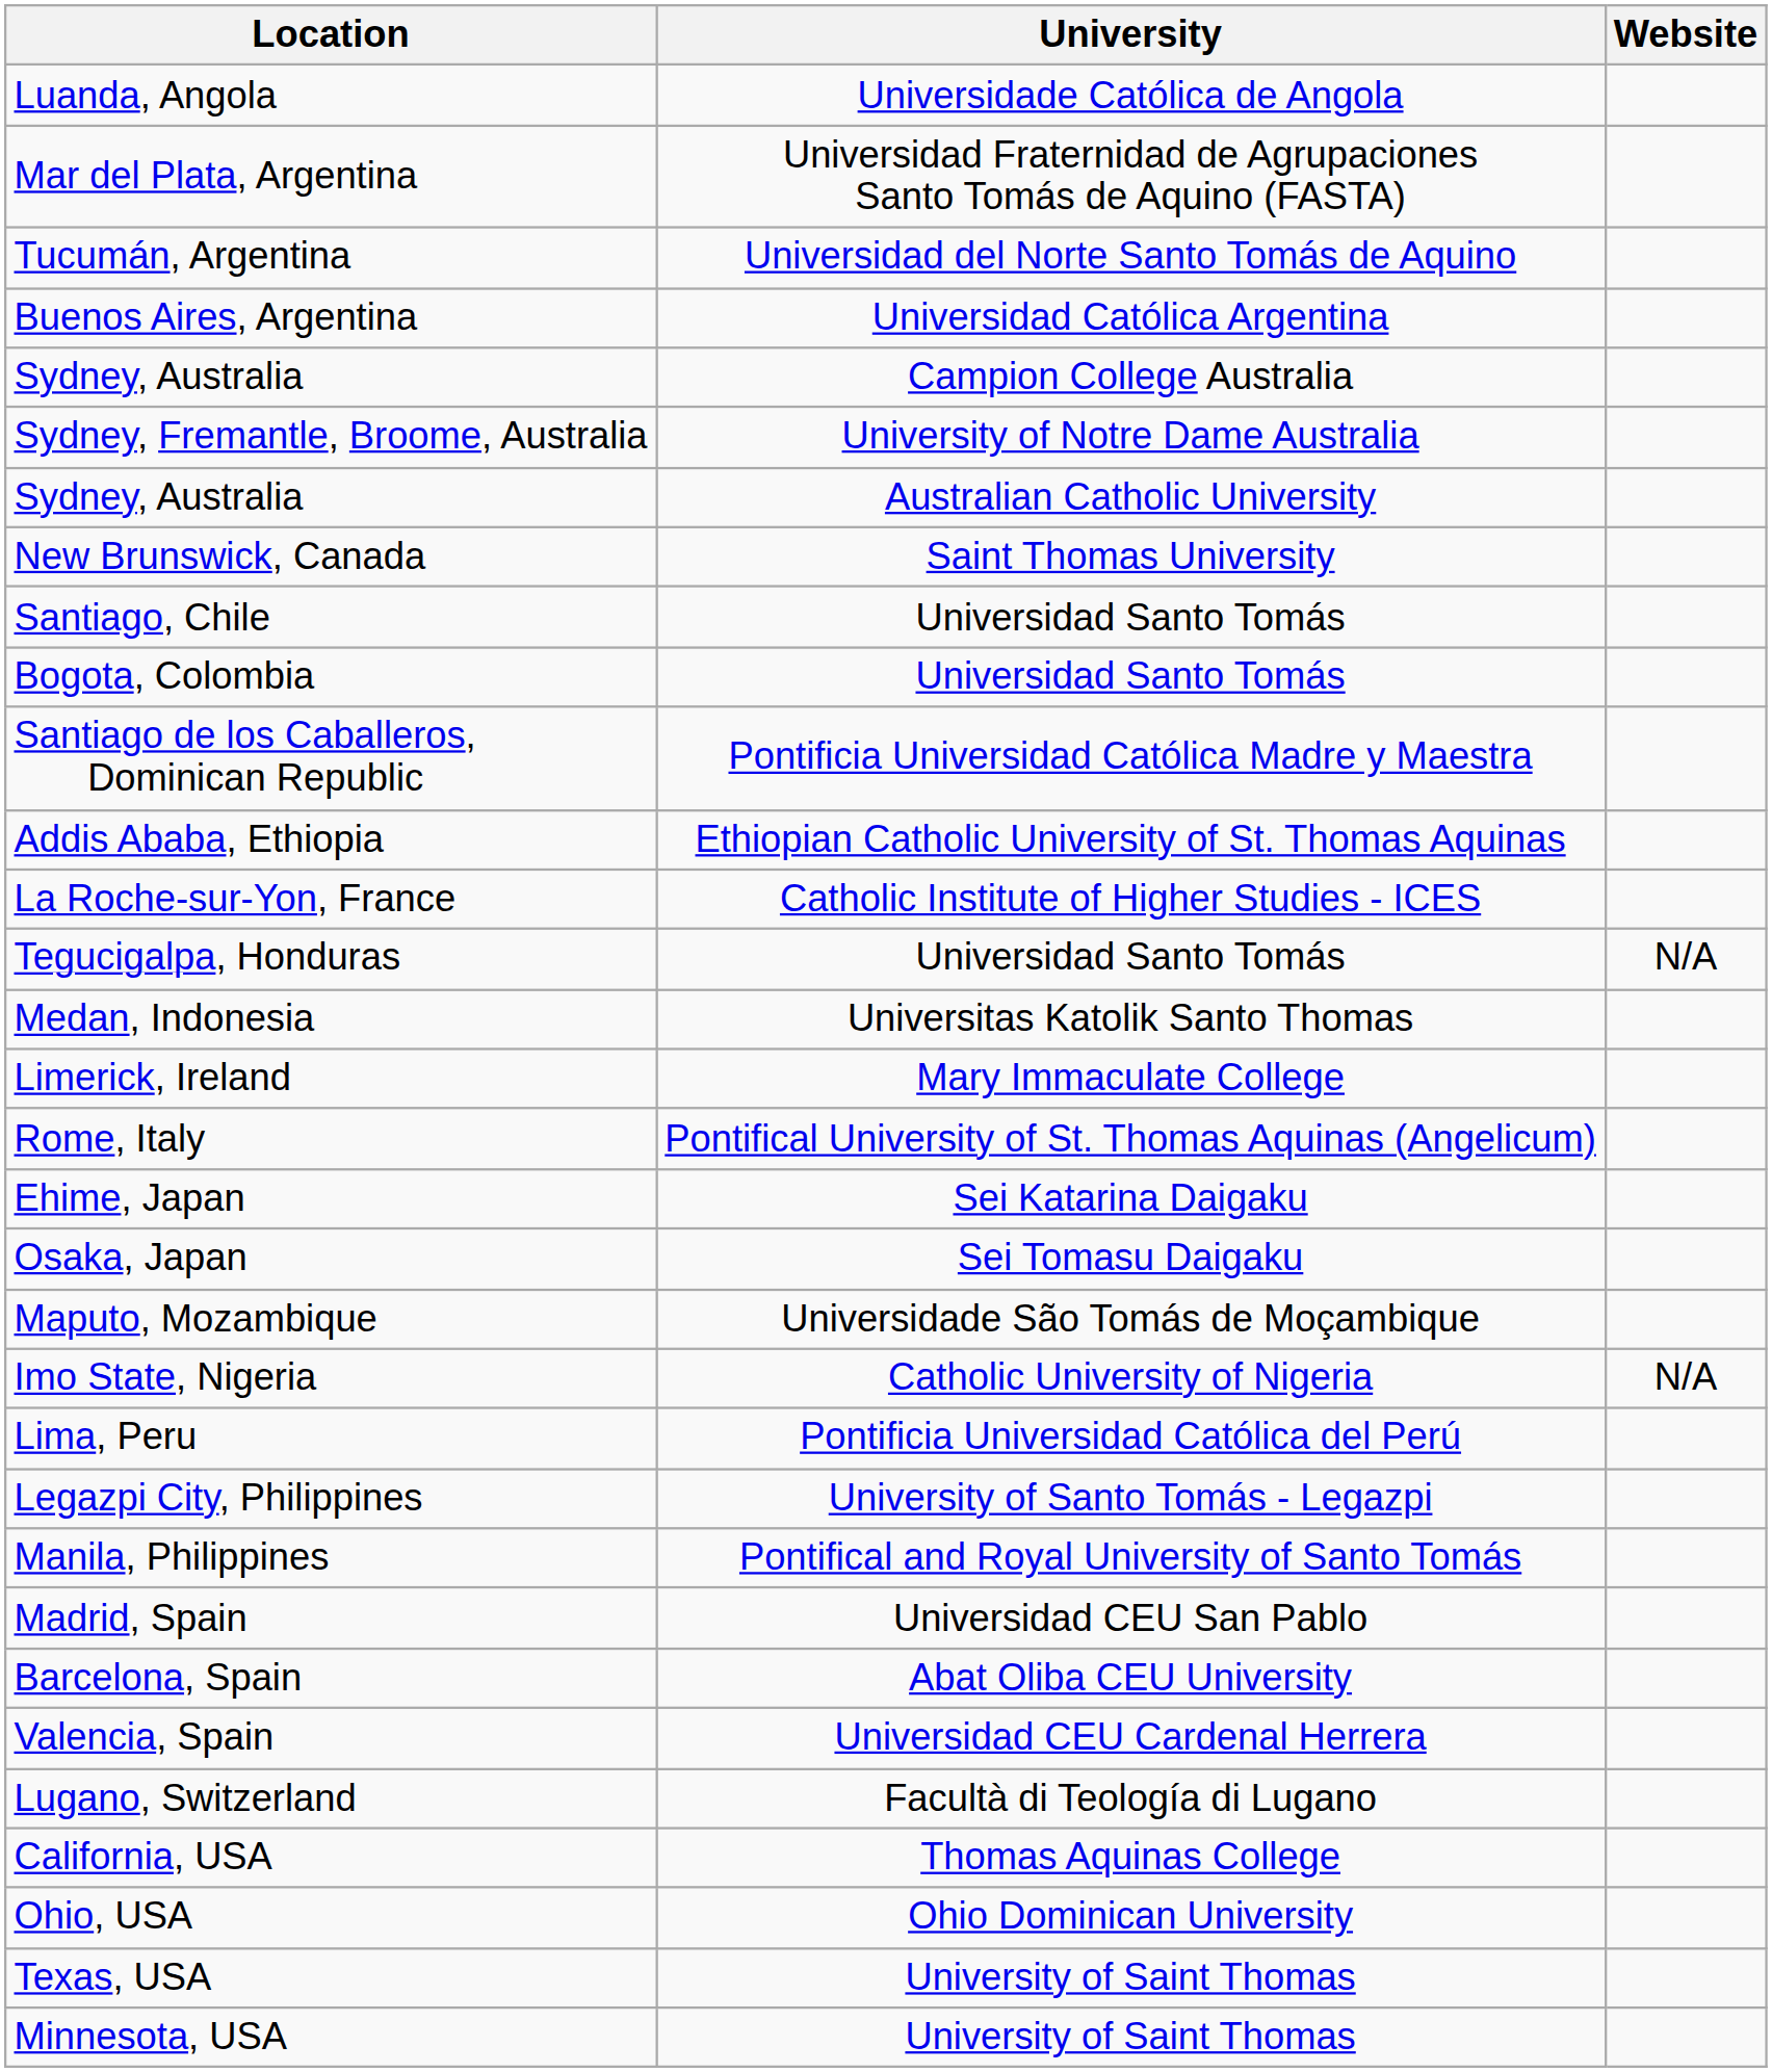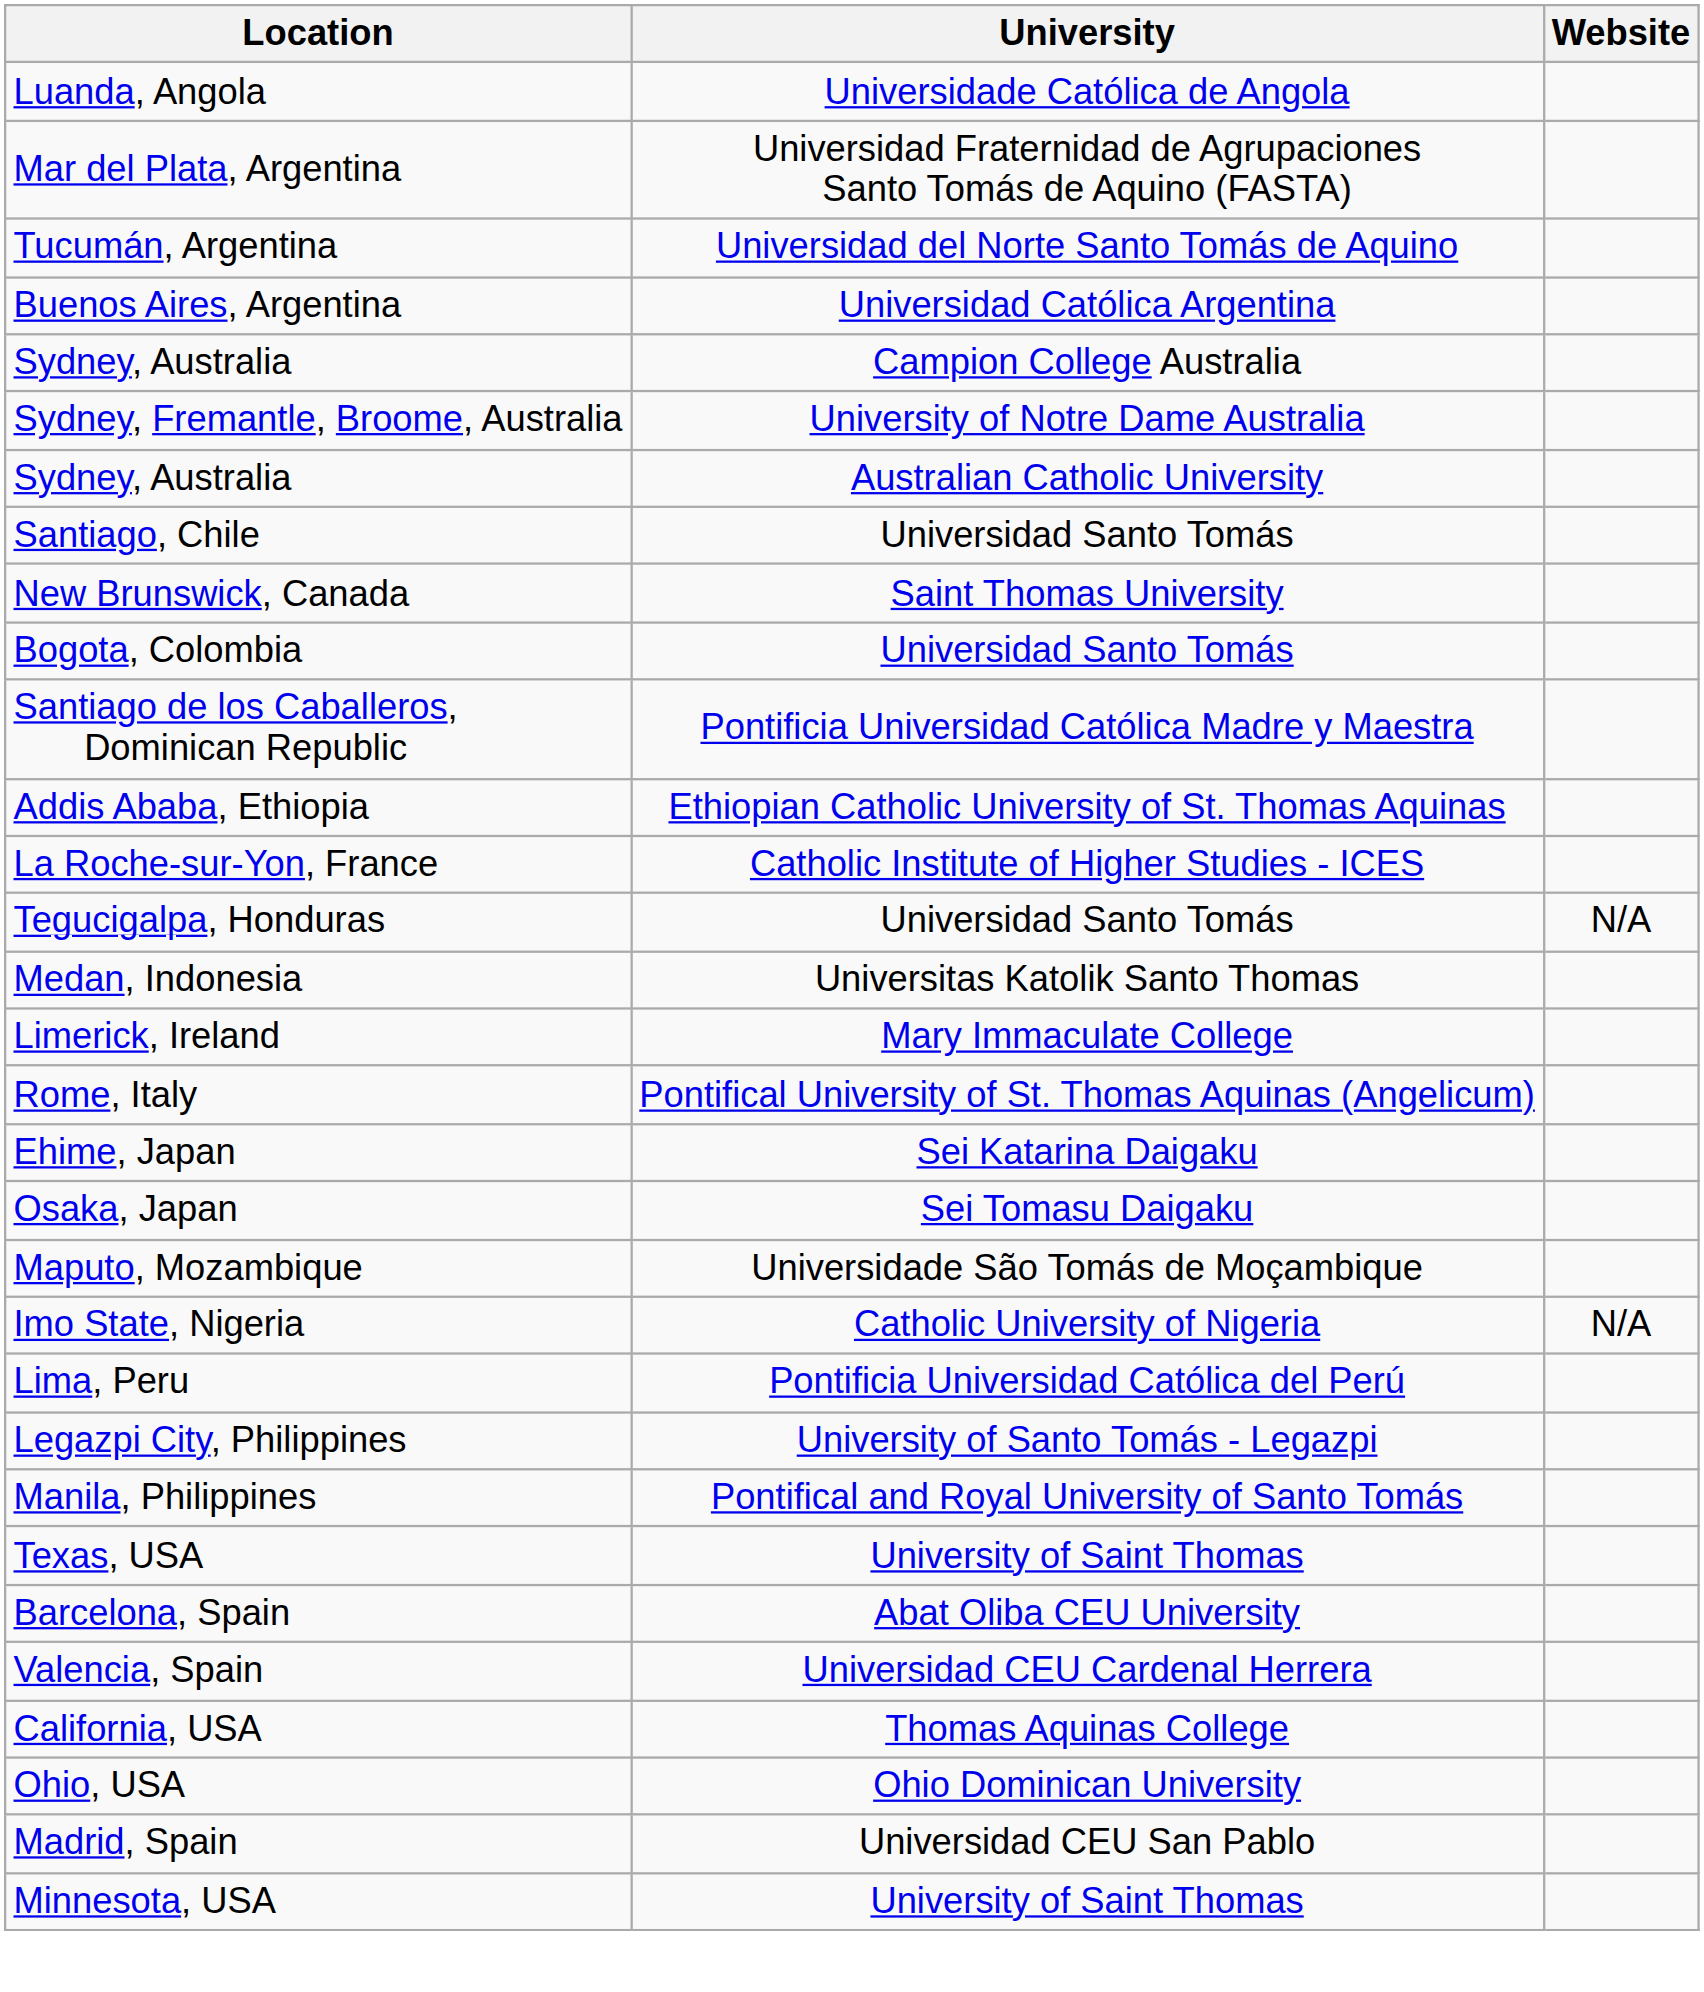 <table class="wikitable" style="text-align:center;" border="1">
 <tr>
 <th><strong>Location</strong></th>
 <th><strong>University</strong></th>
 <th><strong>Website</strong></th>
 </tr>
 <tr>
 <td align="left"> <a href='#'>Luanda</a>, Angola</td>
 <td><a href='#'>Universidade Católica de Angola</a></td>
 <td></td>
 </tr>
 <tr>
 <td align="left"> <a href='#'>Mar del Plata</a>, Argentina</td>
 <td>Universidad Fraternidad de Agrupaciones<br>Santo Tomás de Aquino (FASTA)</td>
 <td></td>
 </tr>
 <tr>
 <td align="left"> <a href='#'>Tucumán</a>, Argentina</td>
 <td><a href='#'>Universidad del Norte Santo Tomás de Aquino</a></td>
 <td></td>
 </tr>
 <tr>
 <td align="left"> <a href='#'>Buenos Aires</a>, Argentina</td>
 <td><a href='#'>Universidad Católica Argentina</a></td>
 <td></td>
 </tr>
 <tr>
 <td align="left"> <a href='#'>Sydney</a>, Australia</td>
 <td><a href='#'>Campion College</a> Australia</td>
 <td></td>
 </tr>
 <tr>
 <td align="left"> <a href='#'>Sydney</a>, <a href='#'>Fremantle</a>, <a href='#'>Broome</a>, Australia</td>
 <td><a href='#'>University of Notre Dame Australia</a></td>
 <td></td>
 </tr>
 <tr>
 <td align="left"> <a href='#'>Sydney</a>, Australia</td>
 <td><a href='#'>Australian Catholic University</a></td>
 <td></td>
 </tr>
 <tr>
-<td align="left"> <a href='#'>New Brunswick</a>, Canada</td>
-<td><a href='#'>Saint Thomas University</a></td>
+<td align="left"> <a href='#'>Santiago</a>, Chile</td>
+<td>Universidad Santo Tomás</td>
 <td></td>
 </tr>
 <tr>
-<td align="left"> <a href='#'>Santiago</a>, Chile</td>
-<td>Universidad Santo Tomás</td>
+<td align="left"> <a href='#'>New Brunswick</a>, Canada</td>
+<td><a href='#'>Saint Thomas University</a></td>
 <td></td>
 </tr>
 <tr>
 <td align="left"> <a href='#'>Bogota</a>, Colombia</td>
 <td><a href='#'>Universidad Santo Tomás</a></td>
 <td></td>
 </tr>
 <tr>
 <td align="left"> <a href='#'>Santiago de los Caballeros</a>,<br>       Dominican Republic</td>
 <td><a href='#'>Pontificia Universidad Católica Madre y Maestra</a></td>
 <td></td>
 </tr>
 <tr>
 <td align="left"> <a href='#'>Addis Ababa</a>, Ethiopia</td>
 <td><a href='#'>Ethiopian Catholic University of St. Thomas Aquinas</a></td>
 <td></td>
 </tr>
 <tr>
 <td align="left"> <a href='#'>La Roche-sur-Yon</a>, France</td>
 <td><a href='#'>Catholic Institute of Higher Studies - ICES</a></td>
 <td></td>
 </tr>
 <tr>
 <td align="left"> <a href='#'>Tegucigalpa</a>, Honduras</td>
 <td>Universidad Santo Tomás</td>
 <td>N/A</td>
 </tr>
 <tr>
 <td align="left"> <a href='#'>Medan</a>, Indonesia</td>
 <td>Universitas Katolik Santo Thomas</td>
 <td></td>
 </tr>
 <tr>
 <td align="left"> <a href='#'>Limerick</a>, Ireland</td>
 <td><a href='#'>Mary Immaculate College</a></td>
 <td></td>
 </tr>
 <tr>
 <td align="left"> <a href='#'>Rome</a>, Italy</td>
 <td><a href='#'>Pontifical University of St. Thomas Aquinas (Angelicum)</a></td>
 <td></td>
 </tr>
 <tr>
 <td align="left"> <a href='#'>Ehime</a>, Japan</td>
 <td><a href='#'> Sei Katarina Daigaku</a></td>
 <td></td>
 </tr>
 <tr>
 <td align="left"> <a href='#'>Osaka</a>, Japan</td>
 <td><a href='#'>Sei Tomasu Daigaku</a></td>
 <td></td>
 </tr>
 <tr>
 <td align="left"> <a href='#'>Maputo</a>, Mozambique</td>
 <td>Universidade São Tomás de Moçambique</td>
 <td></td>
 </tr>
 <tr>
 <td align="left"> <a href='#'>Imo State</a>, Nigeria</td>
 <td><a href='#'>Catholic University of Nigeria</a></td>
 <td>N/A</td>
 </tr>
 <tr>
 <td align="left"> <a href='#'>Lima</a>, Peru</td>
 <td><a href='#'>Pontificia Universidad Católica del Perú</a></td>
 <td></td>
 </tr>
 <tr>
 <td align="left"> <a href='#'>Legazpi City</a>, Philippines</td>
 <td><a href='#'>University of Santo Tomás - Legazpi</a></td>
 <td></td>
 </tr>
 <tr>
 <td align="left"> <a href='#'>Manila</a>, Philippines</td>
 <td><a href='#'>Pontifical and Royal University of Santo Tomás</a></td>
 <td></td>
 </tr>
 <tr>
-<td align="left"> <a href='#'>Madrid</a>, Spain</td>
-<td>Universidad CEU San Pablo</td>
+<td align="left"> <a href='#'>Texas</a>, USA</td>
+<td><a href='#'>University of Saint Thomas</a></td>
 <td></td>
 </tr>
 <tr>
 <td align="left"> <a href='#'>Barcelona</a>, Spain</td>
 <td><a href='#'>Abat Oliba CEU University</a></td>
 <td></td>
 </tr>
 <tr>
 <td align="left"> <a href='#'>Valencia</a>, Spain</td>
 <td><a href='#'>Universidad CEU Cardenal Herrera</a></td>
 <td></td>
 </tr>
 <tr>
-<td align="left"> <a href='#'>Lugano</a>, Switzerland</td>
-<td>Facultà di Teología di Lugano</td>
-<td></td>
-</tr>
-<tr>
 <td align="left"> <a href='#'>California</a>, USA</td>
 <td><a href='#'>Thomas Aquinas College</a></td>
 <td></td>
 </tr>
 <tr>
 <td align="left"> <a href='#'>Ohio</a>, USA</td>
 <td><a href='#'>Ohio Dominican University</a></td>
 <td></td>
 </tr>
 <tr>
-<td align="left"> <a href='#'>Texas</a>, USA</td>
-<td><a href='#'>University of Saint Thomas</a></td>
+<td align="left"> <a href='#'>Madrid</a>, Spain</td>
+<td>Universidad CEU San Pablo</td>
 <td></td>
 </tr>
 <tr>
 <td align="left"> <a href='#'>Minnesota</a>, USA</td>
 <td><a href='#'>University of Saint Thomas</a></td>
 <td></td>
 </tr>
 </table>
